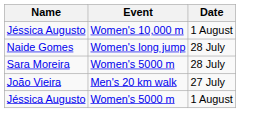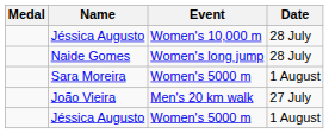 <table class="wikitable sortable" style="font-size:100%">
 <tr>
+<th>Medal</th>
 <th>Name</th>
 <th>Event</th>
 <th>Date</th>
 </tr>
 <tr>
+<td></td>
 <td><a href='#'>Jéssica Augusto</a></td>
 <td><a href='#'>Women's 10,000 m</a></td>
-<td>1 August</td>
+<td>28 July</td>
 </tr>
 <tr>
+<td></td>
 <td><a href='#'>Naide Gomes</a></td>
 <td><a href='#'>Women's long jump</a></td>
 <td>28 July</td>
 </tr>
 <tr>
+<td></td>
 <td><a href='#'>Sara Moreira</a></td>
 <td><a href='#'>Women's 5000 m</a></td>
-<td>28 July</td>
+<td>1 August</td>
 </tr>
 <tr>
+<td></td>
 <td><a href='#'>João Vieira</a></td>
 <td><a href='#'>Men's 20 km walk</a></td>
 <td>27 July</td>
 </tr>
 <tr>
+<td></td>
 <td><a href='#'>Jéssica Augusto</a></td>
 <td><a href='#'>Women's 5000 m</a></td>
 <td>1 August</td>
 </tr>
 </table>
